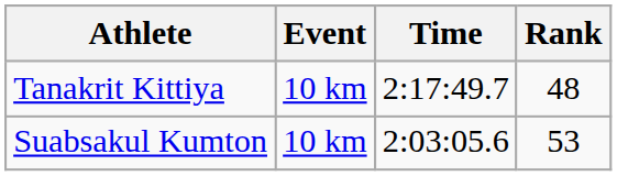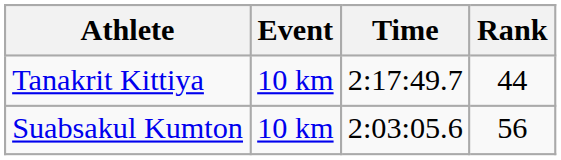 <table class=wikitable style="font-size:90%;">
 <tr>
 <th>Athlete</th>
 <th>Event</th>
 <th>Time</th>
 <th>Rank</th>
 </tr>
 <tr style="text-align:center">
 <td style="text-align:left"><a href='#'>Tanakrit Kittiya</a></td>
 <td style="text-align:left"><a href='#'>10 km</a></td>
 <td>2:17:49.7</td>
-<td>48</td>
+<td>44</td>
 </tr>
 <tr style="text-align:center">
 <td style="text-align:left"><a href='#'>Suabsakul Kumton</a></td>
 <td style="text-align:left"><a href='#'>10 km</a></td>
 <td>2:03:05.6</td>
-<td>53</td>
+<td>56</td>
 </tr>
 </table>
